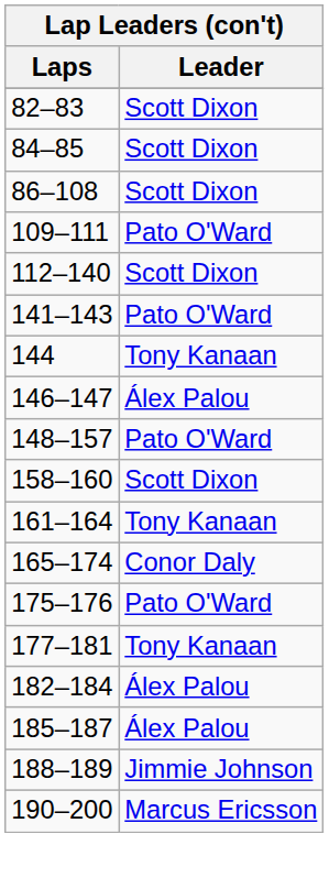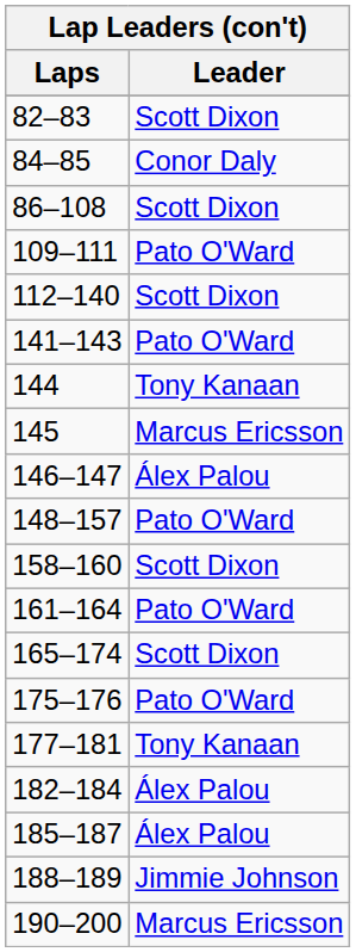 <table class="wikitable">
 <tr>
 <th colspan=2>Lap Leaders (con't)</th>
 </tr>
 <tr>
 <th>Laps</th>
 <th>Leader</th>
 </tr>
 <tr>
 </tr>
 <tr>
 <td>82–83</td>
 <td><a href='#'>Scott Dixon</a></td>
 </tr>
 <tr>
 <td>84–85</td>
-<td><a href='#'>Scott Dixon</a></td>
+<td><a href='#'>Conor Daly</a></td>
 </tr>
 <tr>
 <td>86–108</td>
 <td><a href='#'>Scott Dixon</a></td>
 </tr>
 <tr>
 <td>109–111</td>
 <td><a href='#'>Pato O'Ward</a></td>
 </tr>
 <tr>
 <td>112–140</td>
 <td><a href='#'>Scott Dixon</a></td>
 </tr>
 <tr>
 <td>141–143</td>
 <td><a href='#'>Pato O'Ward</a></td>
 </tr>
 <tr>
 <td>144</td>
 <td><a href='#'>Tony Kanaan</a></td>
 </tr>
 <tr>
+<td>145</td>
+<td><a href='#'>Marcus Ericsson</a></td>
+</tr>
+<tr>
 <td>146–147</td>
 <td><a href='#'>Álex Palou</a></td>
 </tr>
 <tr>
 <td>148–157</td>
 <td><a href='#'>Pato O'Ward</a></td>
 </tr>
 <tr>
 <td>158–160</td>
 <td><a href='#'>Scott Dixon</a></td>
 </tr>
 <tr>
 <td>161–164</td>
-<td><a href='#'>Tony Kanaan</a></td>
+<td><a href='#'>Pato O'Ward</a></td>
 </tr>
 <tr>
 <td>165–174</td>
-<td><a href='#'>Conor Daly</a></td>
+<td><a href='#'>Scott Dixon</a></td>
 </tr>
 <tr>
 <td>175–176</td>
 <td><a href='#'>Pato O'Ward</a></td>
 </tr>
 <tr>
 <td>177–181</td>
 <td><a href='#'>Tony Kanaan</a></td>
 </tr>
 <tr>
 <td>182–184</td>
 <td><a href='#'>Álex Palou</a></td>
 </tr>
 <tr>
 <td>185–187</td>
 <td><a href='#'>Álex Palou</a></td>
 </tr>
 <tr>
 <td>188–189</td>
 <td><a href='#'>Jimmie Johnson</a></td>
 </tr>
 <tr>
 <td>190–200</td>
 <td><a href='#'>Marcus Ericsson</a></td>
 </tr>
 </table>
